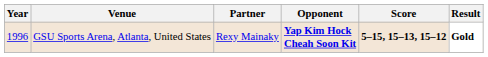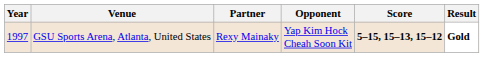 <table class="sortable wikitable" style="font-size: 90%;">
 <tr>
 <th>Year</th>
 <th>Venue</th>
 <th>Partner</th>
 <th>Opponent</th>
 <th>Score</th>
 <th>Result</th>
 </tr>
 <tr style="background:#F3E6D7">
-<td align="center"><a href='#'>1996</a></td>
+<td align="center"><a href='#'>1997</a></td>
 <td align="left"><a href='#'>GSU Sports Arena</a>, <a href='#'>Atlanta</a>, United States</td>
 <td align="left"> <a href='#'>Rexy Mainaky</a></td>
-<td align="left"><strong> <a href='#'>Yap Kim Hock</a> <br>  <a href='#'>Cheah Soon Kit</a></strong></td>
+<td align="left"> <a href='#'>Yap Kim Hock</a> <br>  <a href='#'>Cheah Soon Kit</a></td>
 <td align="left"><strong>5–15, 15–13, 15–12</strong></td>
 <td style="text-align:left; background:white"> <strong>Gold</strong></td>
 </tr>
 </table>
